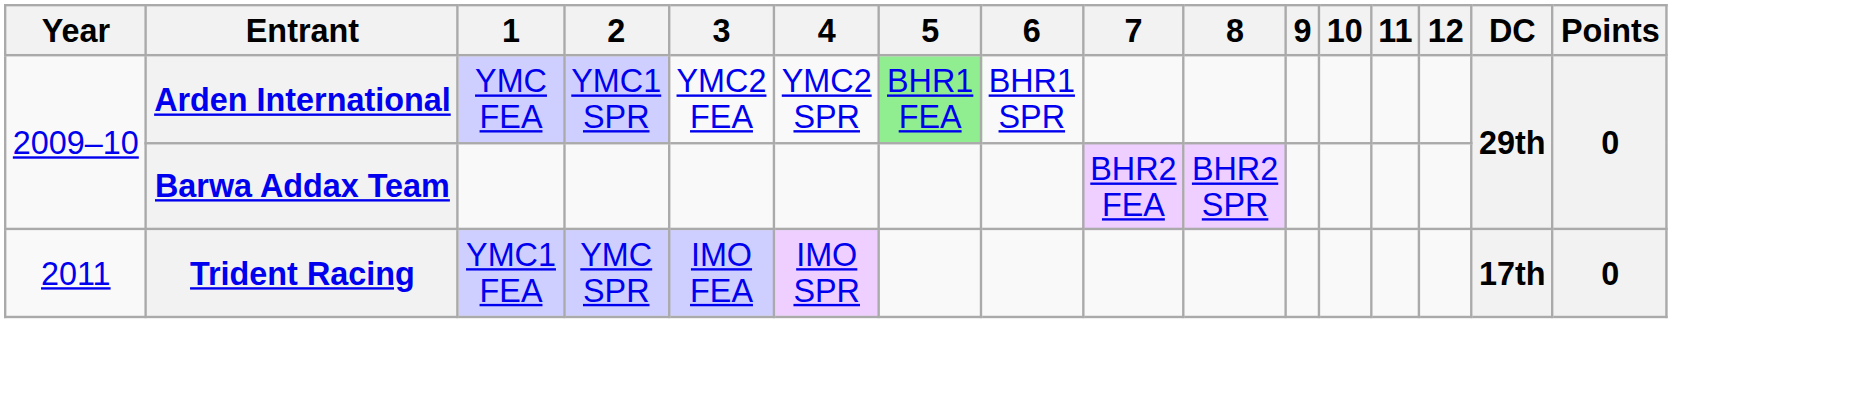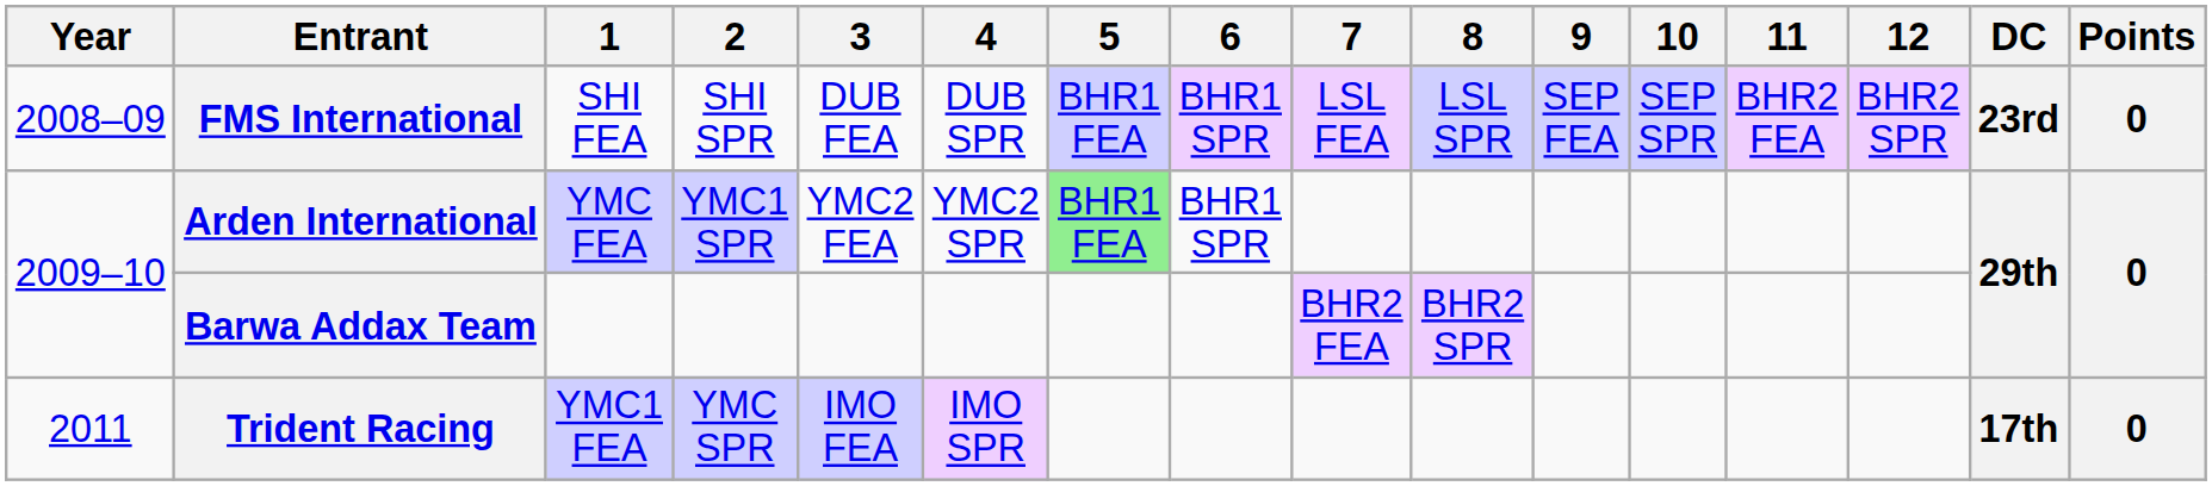 <table class="wikitable" style="text-align:center; font-size:85%">
 <tr>
 <th>Year</th>
 <th>Entrant</th>
 <th>1</th>
 <th>2</th>
 <th>3</th>
 <th>4</th>
 <th>5</th>
 <th>6</th>
 <th>7</th>
 <th>8</th>
 <th>9</th>
 <th>10</th>
 <th>11</th>
 <th>12</th>
 <th>DC</th>
 <th>Points</th>
+</tr>
+<tr>
+<td nowrap><a href='#'>2008–09</a></td>
+<th nowrap><a href='#'>FMS International</a></th>
+<td><a href='#'>SHI<br>FEA</a></td>
+<td><a href='#'>SHI<br>SPR</a></td>
+<td><a href='#'>DUB<br>FEA</a></td>
+<td><a href='#'>DUB<br>SPR</a></td>
+<td style="background:#CFCFFF;"><a href='#'>BHR1<br>FEA</a><br></td>
+<td style="background:#EFCFFF;"><a href='#'>BHR1<br>SPR</a><br></td>
+<td style="background:#EFCFFF;"><a href='#'>LSL<br>FEA</a><br></td>
+<td style="background:#CFCFFF;"><a href='#'>LSL<br>SPR</a><br></td>
+<td style="background:#CFCFFF;"><a href='#'>SEP<br>FEA</a><br></td>
+<td style="background:#CFCFFF;"><a href='#'>SEP<br>SPR</a><br></td>
+<td style="background:#EFCFFF;"><a href='#'>BHR2<br>FEA</a><br></td>
+<td style="background:#EFCFFF;"><a href='#'>BHR2<br>SPR</a><br></td>
+<th>23rd</th>
+<th>0</th>
 </tr>
 <tr>
 <td rowspan=2nowrap><a href='#'>2009–10</a></td>
 <th nowrap><a href='#'>Arden International</a></th>
 <td style="background:#CFCFFF;"><a href='#'>YMC<br>FEA</a><br></td>
 <td style="background:#CFCFFF;"><a href='#'>YMC1<br>SPR</a><br></td>
 <td><a href='#'>YMC2<br>FEA</a></td>
 <td><a href='#'>YMC2<br>SPR</a></td>
 <td style="background: lightgreen;"><a href='#'>BHR1<br>FEA</a></td>
 <td><a href='#'>BHR1<br>SPR</a></td>
 <td></td>
 <td></td>
 <td></td>
 <td></td>
 <td></td>
 <td></td>
 <th rowspan=2>29th</th>
 <th rowspan=2>0</th>
 </tr>
 <tr>
 <th nowrap><a href='#'>Barwa Addax Team</a></th>
 <td></td>
 <td></td>
 <td></td>
 <td></td>
 <td></td>
 <td></td>
 <td style="background:#EFCFFF;"><a href='#'>BHR2<br>FEA</a><br></td>
 <td style="background:#EFCFFF;"><a href='#'>BHR2<br>SPR</a><br></td>
 <td></td>
 <td></td>
 <td></td>
 <td></td>
 </tr>
 <tr>
 <td><a href='#'>2011</a></td>
 <th nowrap><a href='#'>Trident Racing</a></th>
 <td style="background:#CFCFFF;"><a href='#'>YMC1<br>FEA</a><br></td>
 <td style="background:#CFCFFF;"><a href='#'>YMC<br>SPR</a><br></td>
 <td style="background:#CFCFFF;"><a href='#'>IMO<br>FEA</a><br></td>
 <td style="background:#EFCFFF;"><a href='#'>IMO<br>SPR</a><br></td>
 <td></td>
 <td></td>
 <td></td>
 <td></td>
 <td></td>
 <td></td>
 <td></td>
 <td></td>
 <th>17th</th>
 <th>0</th>
 </tr>
 </table>
